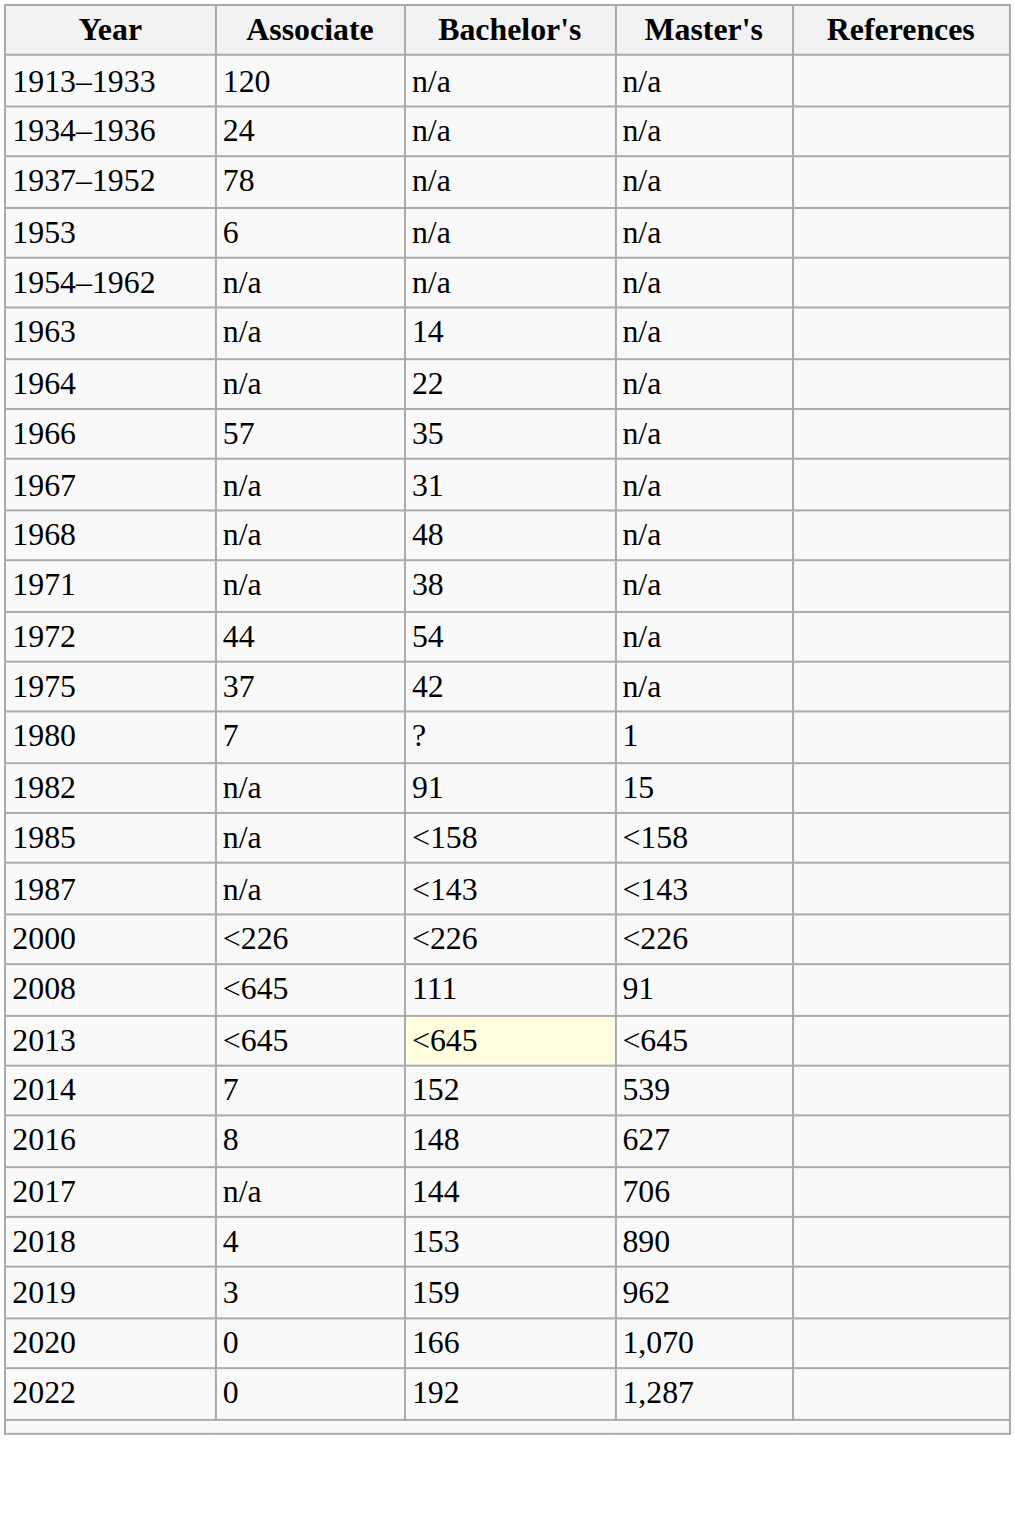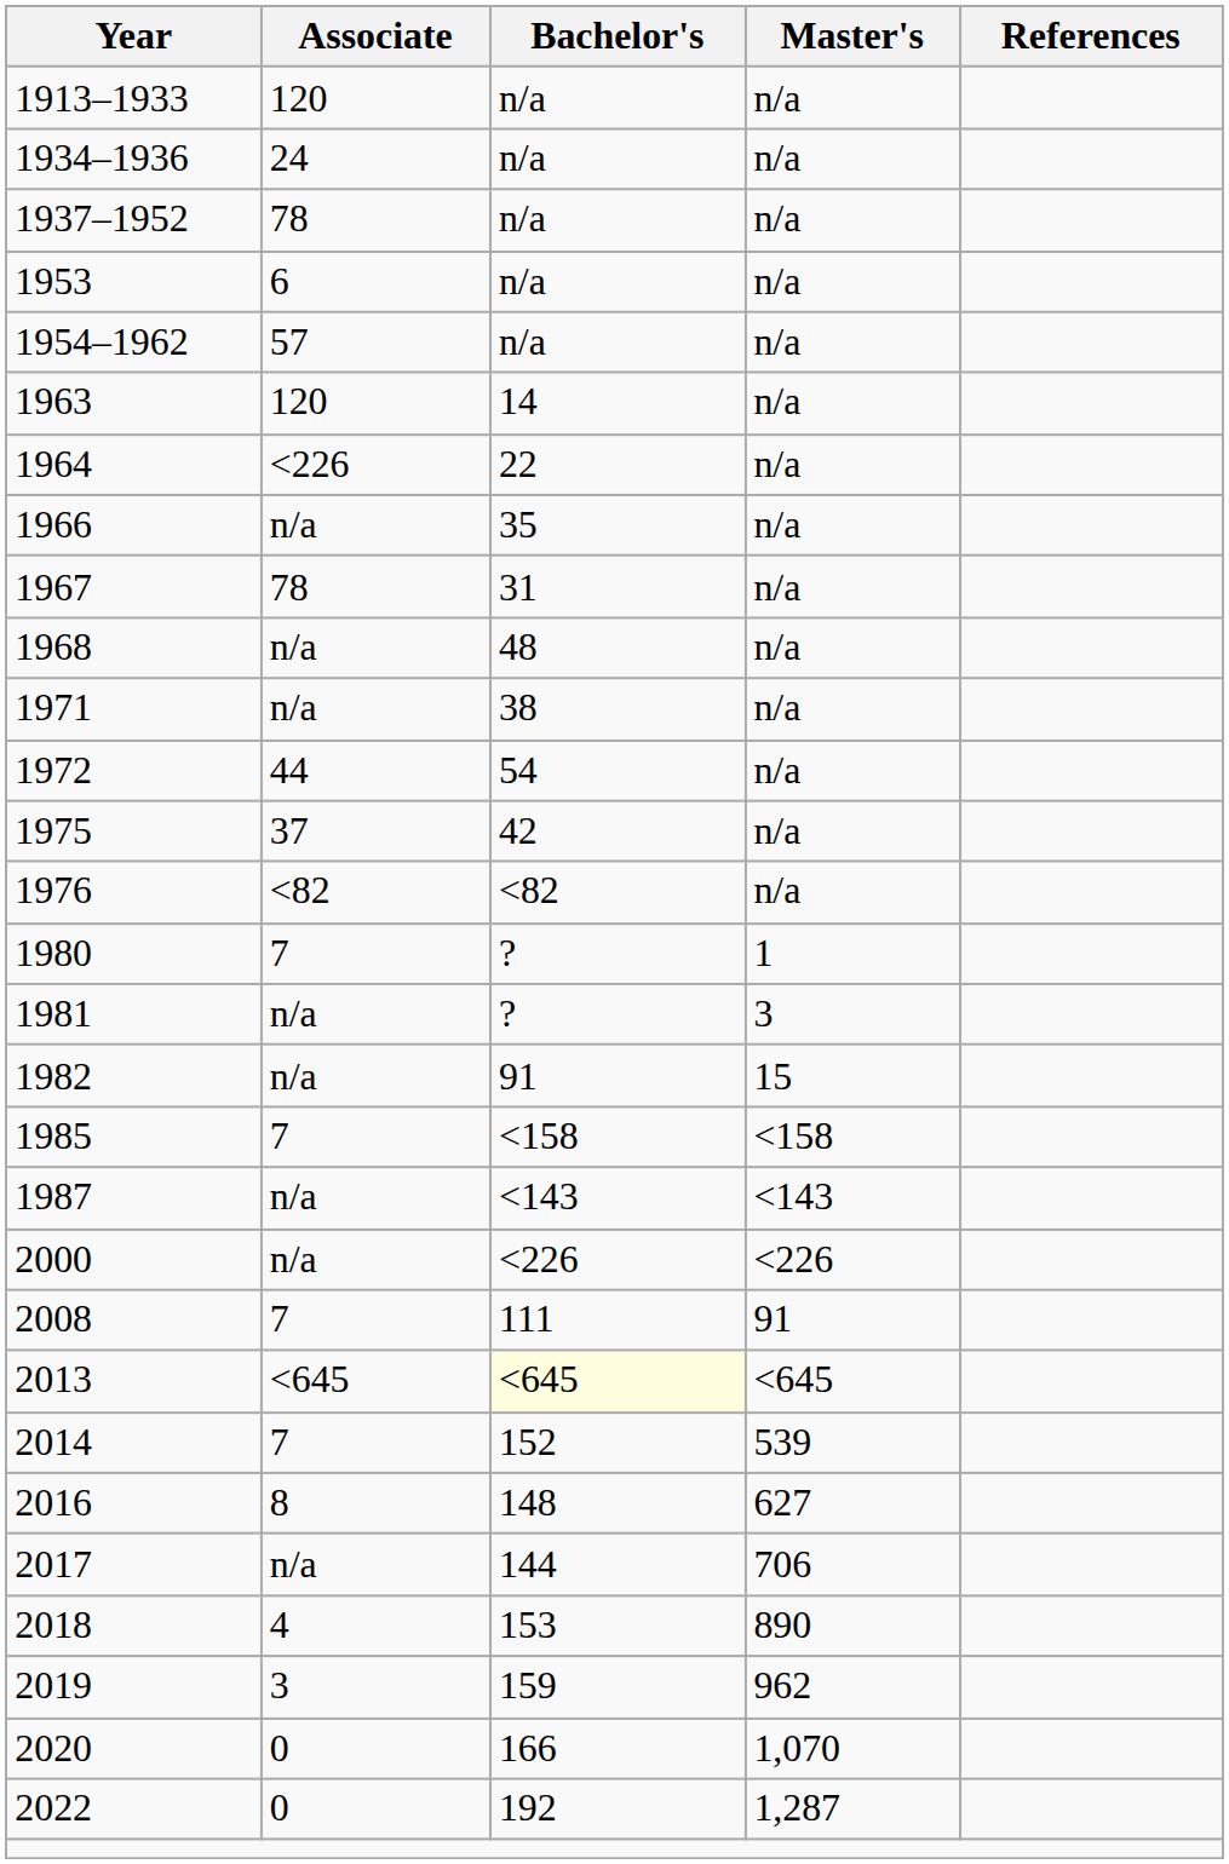 <table class="wikitable floatright" style="width: 40%">
 <tr>
 <th>Year</th>
 <th>Associate</th>
 <th>Bachelor's</th>
 <th>Master's</th>
 <th>References</th>
 </tr>
 <tr>
 <td>1913–1933</td>
 <td>120</td>
 <td>n/a</td>
 <td>n/a</td>
 <td></td>
 </tr>
 <tr>
 <td>1934–1936</td>
 <td>24</td>
 <td>n/a</td>
 <td>n/a</td>
 <td></td>
 </tr>
 <tr>
 <td>1937–1952</td>
 <td>78</td>
 <td>n/a</td>
 <td>n/a</td>
 <td></td>
 </tr>
 <tr>
 <td>1953</td>
 <td>6</td>
 <td>n/a</td>
 <td>n/a</td>
 <td></td>
 </tr>
 <tr>
 <td>1954–1962</td>
-<td>n/a</td>
+<td>57</td>
 <td>n/a</td>
 <td>n/a</td>
 <td></td>
 </tr>
 <tr>
 <td>1963</td>
-<td>n/a</td>
+<td>120</td>
 <td>14</td>
 <td>n/a</td>
 <td></td>
 </tr>
 <tr>
 <td>1964</td>
-<td>n/a</td>
+<td><226</td>
 <td>22</td>
 <td>n/a</td>
 <td></td>
 </tr>
 <tr>
 <td>1966</td>
-<td>57</td>
+<td>n/a</td>
 <td>35</td>
 <td>n/a</td>
 <td></td>
 </tr>
 <tr>
 <td>1967</td>
-<td>n/a</td>
+<td>78</td>
 <td>31</td>
 <td>n/a</td>
 <td></td>
 </tr>
 <tr>
 <td>1968</td>
 <td>n/a</td>
 <td>48</td>
 <td>n/a</td>
 <td></td>
 </tr>
 <tr>
 <td>1971</td>
 <td>n/a</td>
 <td>38</td>
 <td>n/a</td>
 <td></td>
 </tr>
 <tr>
 <td>1972</td>
 <td>44</td>
 <td>54</td>
 <td>n/a</td>
 <td></td>
 </tr>
 <tr>
 <td>1975</td>
 <td>37</td>
 <td>42</td>
 <td>n/a</td>
 <td></td>
 </tr>
 <tr>
+<td>1976</td>
+<td><82</td>
+<td><82</td>
+<td>n/a</td>
+<td></td>
+</tr>
+<tr>
 <td>1980</td>
 <td>7</td>
 <td>?</td>
 <td>1</td>
+<td></td>
+</tr>
+<tr>
+<td>1981</td>
+<td>n/a</td>
+<td>?</td>
+<td>3</td>
 <td></td>
 </tr>
 <tr>
 <td>1982</td>
 <td>n/a</td>
 <td>91</td>
 <td>15</td>
 <td></td>
 </tr>
 <tr>
 <td>1985</td>
-<td>n/a</td>
+<td>7</td>
 <td><158</td>
 <td><158</td>
 <td></td>
 </tr>
 <tr>
 <td>1987</td>
 <td>n/a</td>
 <td><143</td>
 <td><143</td>
 <td></td>
 </tr>
 <tr>
 <td>2000</td>
-<td><226</td>
+<td>n/a</td>
 <td><226</td>
 <td><226</td>
 <td></td>
 </tr>
 <tr>
 <td>2008</td>
-<td><645</td>
+<td>7</td>
 <td>111</td>
 <td>91</td>
 <td></td>
 </tr>
 <tr>
 <td>2013</td>
 <td><645</td>
 <td style="background: lightyellow;"><645</td>
 <td><645</td>
 <td></td>
 </tr>
 <tr>
 <td>2014</td>
 <td>7</td>
 <td>152</td>
 <td>539</td>
 <td></td>
 </tr>
 <tr>
 <td>2016</td>
 <td>8</td>
 <td>148</td>
 <td>627</td>
 <td></td>
 </tr>
 <tr>
 <td>2017</td>
 <td>n/a</td>
 <td>144</td>
 <td>706</td>
 <td></td>
 </tr>
 <tr>
 <td>2018</td>
 <td>4</td>
 <td>153</td>
 <td>890</td>
 <td></td>
 </tr>
 <tr>
 <td>2019</td>
 <td>3</td>
 <td>159</td>
 <td>962</td>
 <td></td>
 </tr>
 <tr>
 <td>2020</td>
 <td>0</td>
 <td>166</td>
 <td>1,070</td>
 <td></td>
 </tr>
 <tr>
 <td>2022</td>
 <td>0</td>
 <td>192</td>
 <td>1,287</td>
 <td></td>
 </tr>
 <tr>
 <td colspan=5></td>
 </tr>
 </table>
